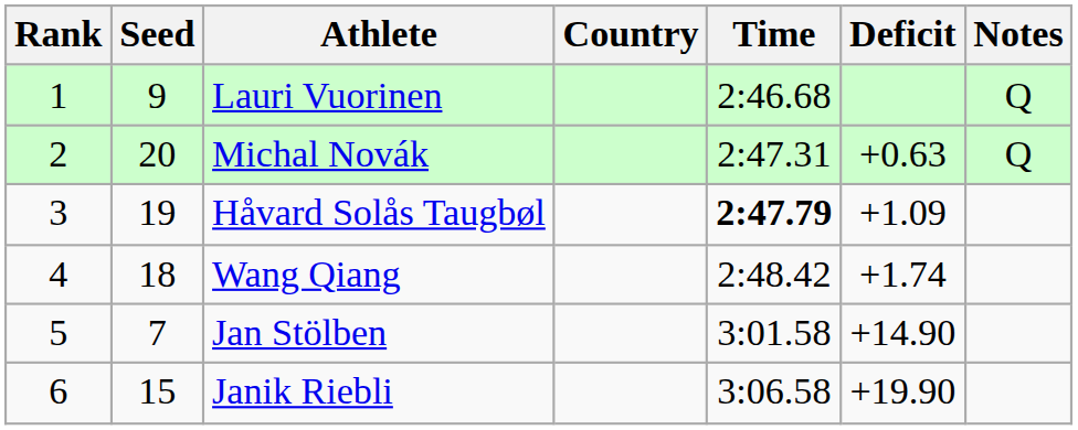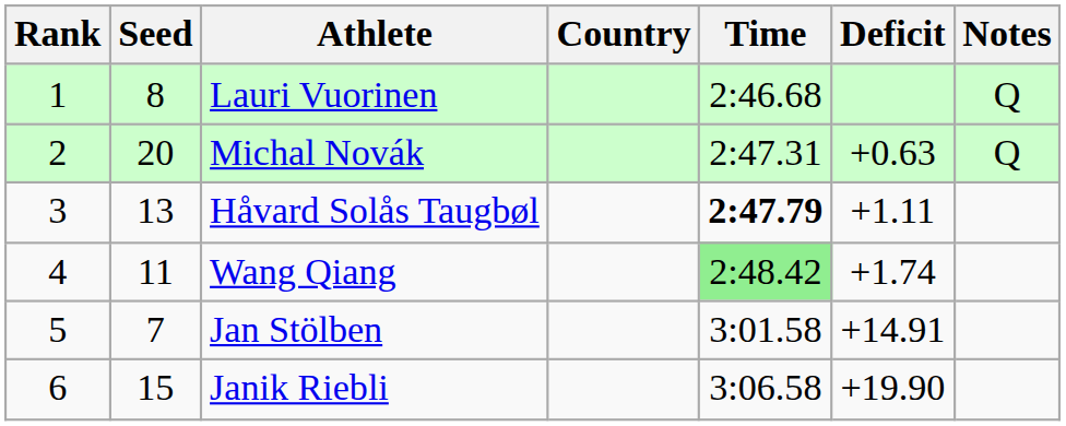 <table class="wikitable sortable" style="text-align:center">
 <tr>
 <th>Rank</th>
 <th>Seed</th>
 <th>Athlete</th>
 <th>Country</th>
 <th>Time</th>
 <th>Deficit</th>
 <th>Notes</th>
 </tr>
 <tr bgcolor=ccffcc>
 <td>1</td>
-<td>9</td>
+<td>8</td>
 <td align=left><a href='#'>Lauri Vuorinen</a></td>
 <td align=left></td>
 <td>2:46.68</td>
 <td></td>
 <td>Q</td>
 </tr>
 <tr bgcolor=ccffcc>
 <td>2</td>
 <td>20</td>
 <td align=left><a href='#'>Michal Novák</a></td>
 <td align=left></td>
 <td>2:47.31</td>
 <td>+0.63</td>
 <td>Q</td>
 </tr>
 <tr>
 <td>3</td>
-<td>19</td>
+<td>13</td>
 <td align=left><a href='#'>Håvard Solås Taugbøl</a></td>
 <td align=left></td>
 <td><strong>2:47.79</strong></td>
-<td>+1.09</td>
+<td>+1.11</td>
 <td></td>
 </tr>
 <tr>
 <td>4</td>
-<td>18</td>
+<td>11</td>
 <td align=left><a href='#'>Wang Qiang</a></td>
 <td align=left></td>
-<td>2:48.42</td>
+<td style="background: lightgreen;">2:48.42</td>
 <td>+1.74</td>
 <td></td>
 </tr>
 <tr>
 <td>5</td>
 <td>7</td>
 <td align=left><a href='#'>Jan Stölben</a></td>
 <td align=left></td>
 <td>3:01.58</td>
-<td>+14.90</td>
+<td>+14.91</td>
 <td></td>
 </tr>
 <tr>
 <td>6</td>
 <td>15</td>
 <td align=left><a href='#'>Janik Riebli</a></td>
 <td align=left></td>
 <td>3:06.58</td>
 <td>+19.90</td>
 <td></td>
 </tr>
 </table>
